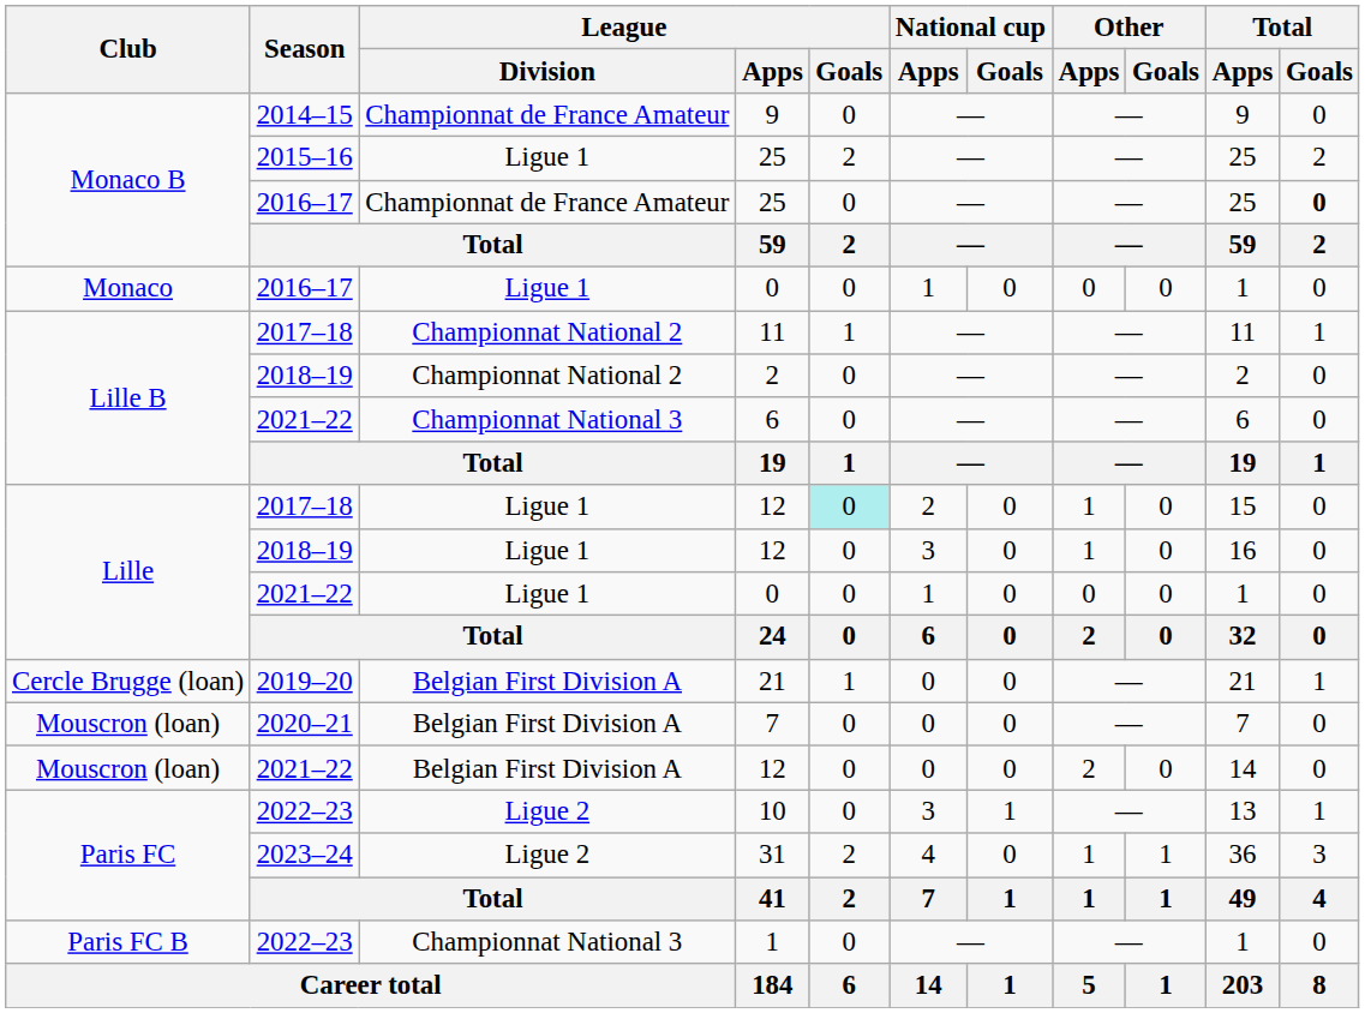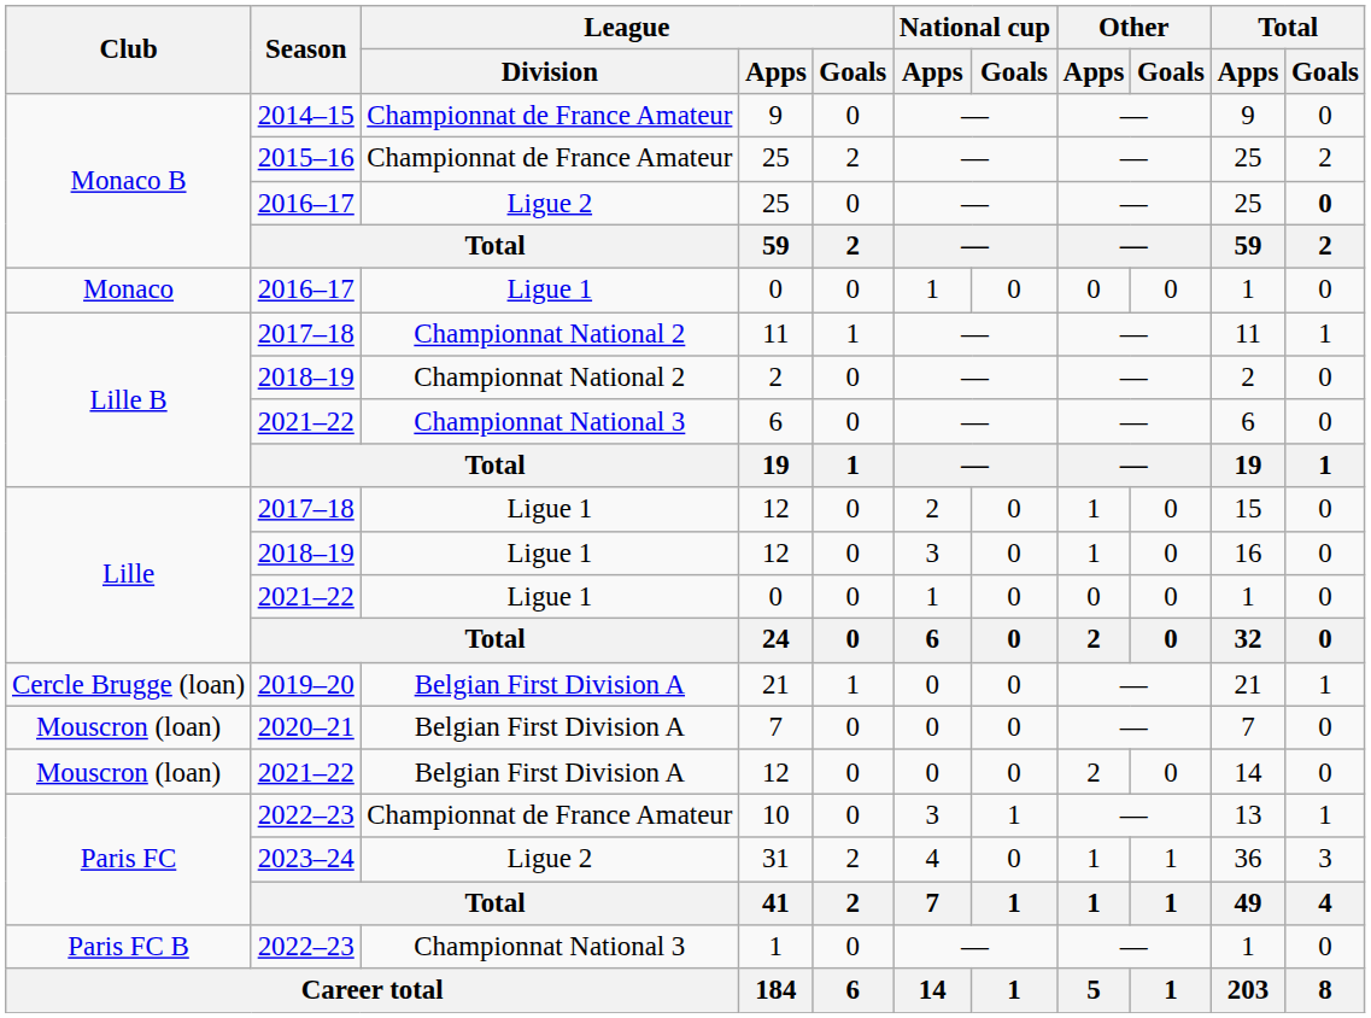 <table class="wikitable" style="text-align: center">
 <tr>
 <th rowspan="2">Club</th>
 <th rowspan="2">Season</th>
 <th colspan="3">League</th>
 <th colspan="2">National cup</th>
 <th colspan="2">Other</th>
 <th colspan="2">Total</th>
 </tr>
 <tr>
 <th>Division</th>
 <th>Apps</th>
 <th>Goals</th>
 <th>Apps</th>
 <th>Goals</th>
 <th>Apps</th>
 <th>Goals</th>
 <th>Apps</th>
 <th>Goals</th>
 </tr>
 <tr>
 <td rowspan="4"><a href='#'>Monaco B</a></td>
 <td><a href='#'>2014–15</a></td>
 <td><a href='#'>Championnat de France Amateur</a></td>
 <td>9</td>
 <td>0</td>
 <td colspan="2">—</td>
 <td colspan="2">—</td>
 <td>9</td>
 <td>0</td>
 </tr>
 <tr>
 <td><a href='#'>2015–16</a></td>
-<td>Ligue 1</td>
+<td>Championnat de France Amateur</td>
 <td>25</td>
 <td>2</td>
 <td colspan="2">—</td>
 <td colspan="2">—</td>
 <td>25</td>
 <td>2</td>
 </tr>
 <tr>
 <td><a href='#'>2016–17</a></td>
-<td>Championnat de France Amateur</td>
+<td><a href='#'>Ligue 2</a></td>
 <td>25</td>
 <td>0</td>
 <td colspan="2">—</td>
 <td colspan="2">—</td>
 <td>25</td>
 <td><strong>0</strong></td>
 </tr>
 <tr>
 <th colspan="2">Total</th>
 <th>59</th>
 <th>2</th>
 <th colspan="2">—</th>
 <th colspan="2">—</th>
 <th>59</th>
 <th>2</th>
 </tr>
 <tr>
 <td><a href='#'>Monaco</a></td>
 <td><a href='#'>2016–17</a></td>
 <td><a href='#'>Ligue 1</a></td>
 <td>0</td>
 <td>0</td>
 <td>1</td>
 <td>0</td>
 <td>0</td>
 <td>0</td>
 <td>1</td>
 <td>0</td>
 </tr>
 <tr>
 <td rowspan="4"><a href='#'>Lille B</a></td>
 <td><a href='#'>2017–18</a></td>
 <td><a href='#'>Championnat National 2</a></td>
 <td>11</td>
 <td>1</td>
 <td colspan="2">—</td>
 <td colspan="2">—</td>
 <td>11</td>
 <td>1</td>
 </tr>
 <tr>
 <td><a href='#'>2018–19</a></td>
 <td>Championnat National 2</td>
 <td>2</td>
 <td>0</td>
 <td colspan="2">—</td>
 <td colspan="2">—</td>
 <td>2</td>
 <td>0</td>
 </tr>
 <tr>
 <td><a href='#'>2021–22</a></td>
 <td><a href='#'>Championnat National 3</a></td>
 <td>6</td>
 <td>0</td>
 <td colspan="2">—</td>
 <td colspan="2">—</td>
 <td>6</td>
 <td>0</td>
 </tr>
 <tr>
 <th colspan="2">Total</th>
 <th>19</th>
 <th>1</th>
 <th colspan="2">—</th>
 <th colspan="2">—</th>
 <th>19</th>
 <th>1</th>
 </tr>
 <tr>
 <td rowspan="4"><a href='#'>Lille</a></td>
 <td><a href='#'>2017–18</a></td>
 <td>Ligue 1</td>
 <td>12</td>
-<td style="background: paleturquoise;">0</td>
+<td>0</td>
 <td>2</td>
 <td>0</td>
 <td>1</td>
 <td>0</td>
 <td>15</td>
 <td>0</td>
 </tr>
 <tr>
 <td><a href='#'>2018–19</a></td>
 <td>Ligue 1</td>
 <td>12</td>
 <td>0</td>
 <td>3</td>
 <td>0</td>
 <td>1</td>
 <td>0</td>
 <td>16</td>
 <td>0</td>
 </tr>
 <tr>
 <td><a href='#'>2021–22</a></td>
 <td>Ligue 1</td>
 <td>0</td>
 <td>0</td>
 <td>1</td>
 <td>0</td>
 <td>0</td>
 <td>0</td>
 <td>1</td>
 <td>0</td>
 </tr>
 <tr>
 <th colspan="2">Total</th>
 <th>24</th>
 <th>0</th>
 <th>6</th>
 <th>0</th>
 <th>2</th>
 <th>0</th>
 <th>32</th>
 <th>0</th>
 </tr>
 <tr>
 <td><a href='#'>Cercle Brugge</a> (loan)</td>
 <td><a href='#'>2019–20</a></td>
 <td><a href='#'>Belgian First Division A</a></td>
 <td>21</td>
 <td>1</td>
 <td>0</td>
 <td>0</td>
 <td colspan="2">—</td>
 <td>21</td>
 <td>1</td>
 </tr>
 <tr>
 <td><a href='#'>Mouscron</a> (loan)</td>
 <td><a href='#'>2020–21</a></td>
 <td>Belgian First Division A</td>
 <td>7</td>
 <td>0</td>
 <td>0</td>
 <td>0</td>
 <td colspan="2">—</td>
 <td>7</td>
 <td>0</td>
 </tr>
 <tr>
 <td><a href='#'>Mouscron</a> (loan)</td>
 <td><a href='#'>2021–22</a></td>
 <td>Belgian First Division A</td>
 <td>12</td>
 <td>0</td>
 <td>0</td>
 <td>0</td>
 <td>2</td>
 <td>0</td>
 <td>14</td>
 <td>0</td>
 </tr>
 <tr>
 <td rowspan="3"><a href='#'>Paris FC</a></td>
 <td><a href='#'>2022–23</a></td>
-<td><a href='#'>Ligue 2</a></td>
+<td>Championnat de France Amateur</td>
 <td>10</td>
 <td>0</td>
 <td>3</td>
 <td>1</td>
 <td colspan="2">—</td>
 <td>13</td>
 <td>1</td>
 </tr>
 <tr>
 <td><a href='#'>2023–24</a></td>
 <td>Ligue 2</td>
 <td>31</td>
 <td>2</td>
 <td>4</td>
 <td>0</td>
 <td>1</td>
 <td>1</td>
 <td>36</td>
 <td>3</td>
 </tr>
 <tr>
 <th colspan="2">Total</th>
 <th>41</th>
 <th>2</th>
 <th>7</th>
 <th>1</th>
 <th>1</th>
 <th>1</th>
 <th>49</th>
 <th>4</th>
 </tr>
 <tr>
 <td><a href='#'>Paris FC B</a></td>
 <td><a href='#'>2022–23</a></td>
 <td>Championnat National 3</td>
 <td>1</td>
 <td>0</td>
 <td colspan="2">—</td>
 <td colspan="2">—</td>
 <td>1</td>
 <td>0</td>
 </tr>
 <tr>
 <th colspan="3">Career total</th>
 <th>184</th>
 <th>6</th>
 <th>14</th>
 <th>1</th>
 <th>5</th>
 <th>1</th>
 <th>203</th>
 <th>8</th>
 </tr>
 </table>
